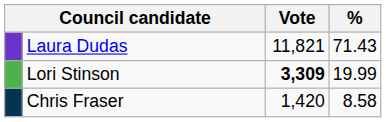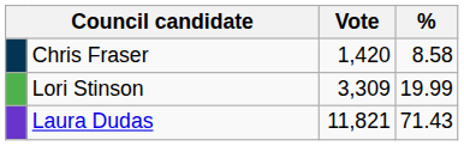 <table class="wikitable">
 <tr>
 <th bgcolor="#DDDDFF" width="230px" colspan="2">Council candidate</th>
 <th bgcolor="#DDDDFF" width="50px">Vote</th>
 <th bgcolor="#DDDDFF" width="30px">%</th>
 </tr>
 <tr>
+<td style="background-color:#043454;"></td>
+<td style="text-align:left;">Chris Fraser</td>
+<td style="text-align:right;">1,420</td>
+<td style="text-align:right;">8.58</td>
+</tr>
+<tr>
+<td style="background-color:#4eb14c;"></td>
+<td style="text-align:left;">Lori Stinson</td>
+<td style="text-align:right;">3,309</td>
+<td style="text-align:right;">19.99</td>
+</tr>
+<tr>
 <td style="background-color:#6834cc;"></td>
 <td style="text-align:left;"><a href='#'>Laura Dudas</a></td>
 <td style="text-align:right;">11,821</td>
 <td style="text-align:right;">71.43</td>
 </tr>
-<tr>
-<td style="background-color:#4eb14c;"></td>
-<td style="text-align:left;">Lori Stinson</td>
-<td style="text-align:right;"><strong>3,309</strong></td>
-<td style="text-align:right;">19.99</td>
-</tr>
-<tr>
-<td style="background-color:#043454;"></td>
-<td style="text-align:left;">Chris Fraser</td>
-<td style="text-align:right;">1,420</td>
-<td style="text-align:right;">8.58</td>
-</tr>
 </table>
